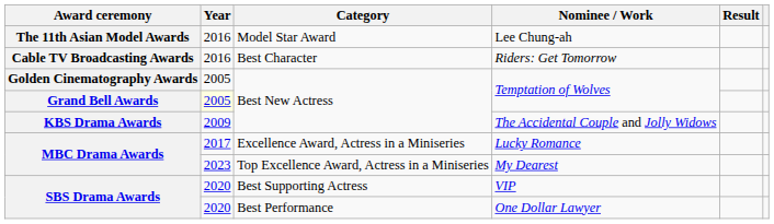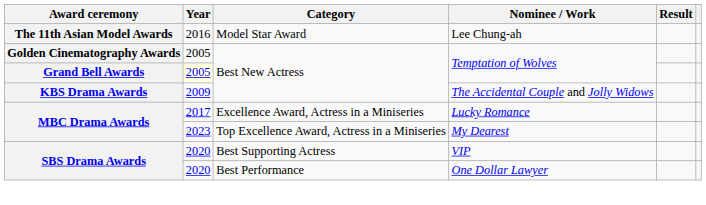 <table class="wikitable plainrowheaders sortable">
 <tr>
 <th scope="col">Award ceremony</th>
 <th scope="col">Year</th>
 <th scope="col">Category</th>
 <th scope="col">Nominee / Work</th>
 <th scope="col">Result</th>
 <th scope="col" class="unsortable"></th>
 </tr>
 <tr>
 <th scope="row">The 11th Asian Model Awards</th>
 <td style="text-align:center">2016</td>
 <td>Model Star Award</td>
 <td>Lee Chung-ah</td>
-<td></td>
-<td style="text-align:center"></td>
-</tr>
-<tr>
-<th scope="row">Cable TV Broadcasting Awards</th>
-<td style="text-align:center">2016</td>
-<td>Best Character</td>
-<td><em>Riders: Get Tomorrow</em></td>
 <td></td>
 <td style="text-align:center"></td>
 </tr>
 <tr>
 <th scope="row">Golden Cinematography Awards</th>
 <td style="text-align:center">2005</td>
 <td rowspan="3">Best New Actress</td>
 <td rowspan="2"><em><a href='#'>Temptation of Wolves</a></em></td>
 <td></td>
 <td style="text-align:center"></td>
 </tr>
 <tr>
 <th scope="row"><a href='#'>Grand Bell Awards</a></th>
 <td style="background: lightyellow; text-align:center"><a href='#'>2005</a></td>
 <td></td>
 <td style="text-align:center"></td>
 </tr>
 <tr>
 <th scope="row"><a href='#'>KBS Drama Awards</a></th>
 <td style="text-align:center"><a href='#'>2009</a></td>
 <td><em><a href='#'>The Accidental Couple</a></em> and <em><a href='#'>Jolly Widows</a></em></td>
 <td></td>
 <td style="text-align:center"></td>
 </tr>
 <tr>
 <th scope="row" rowspan="2"><a href='#'>MBC Drama Awards</a></th>
 <td style="text-align:center"><a href='#'>2017</a></td>
 <td>Excellence Award, Actress in a Miniseries</td>
 <td><em><a href='#'>Lucky Romance</a></em></td>
 <td></td>
 <td style="text-align:center"></td>
 </tr>
 <tr>
 <td style="text-align:center"><a href='#'>2023</a></td>
 <td>Top Excellence Award, Actress in a Miniseries</td>
 <td><em><a href='#'>My Dearest</a></em></td>
 <td></td>
 <td style="text-align:center"></td>
 </tr>
 <tr>
 <th scope="row" rowspan="2"><a href='#'>SBS Drama Awards</a></th>
 <td style="text-align:center"><a href='#'>2020</a></td>
 <td>Best Supporting Actress</td>
 <td><em><a href='#'>VIP</a></em></td>
 <td></td>
 <td style="text-align:center"></td>
 </tr>
 <tr>
 <td style="text-align:center"><a href='#'>2020</a></td>
 <td>Best Performance</td>
 <td><em><a href='#'>One Dollar Lawyer</a></em></td>
 <td></td>
 <td style="text-align:center"></td>
 </tr>
 </table>
